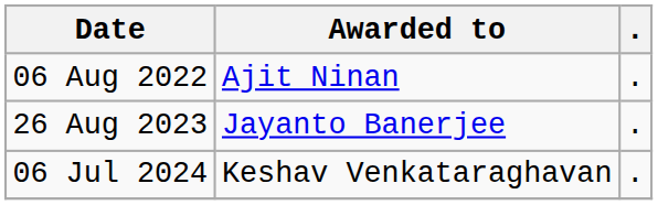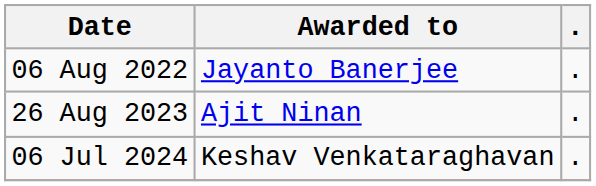 <table class="wikitable sortable">
 <tr>
 <th>Date</th>
 <th>Awarded to</th>
 <th>.</th>
 </tr>
 <tr>
 <td>06 Aug 2022</td>
-<td><a href='#'>Ajit Ninan</a></td>
+<td><a href='#'>Jayanto Banerjee</a></td>
 <td>.</td>
 </tr>
 <tr>
 <td>26 Aug 2023</td>
-<td><a href='#'>Jayanto Banerjee</a></td>
+<td><a href='#'>Ajit Ninan</a></td>
 <td>.</td>
 </tr>
 <tr>
 <td>06 Jul 2024</td>
 <td>Keshav Venkataraghavan </td>
 <td>.</td>
 </tr>
 <tr>
 </tr>
 </table>
